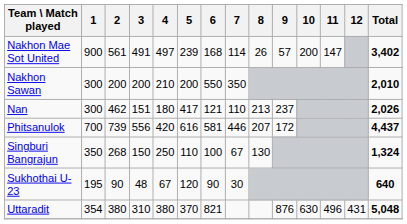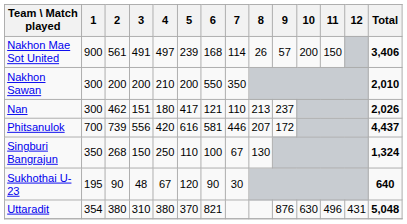 <table class="wikitable sortable" style="font-size: 74%; text-align:center;">
 <tr>
 <th style="width:76px;">Team \ Match played</th>
 <th align=center>1</th>
 <th align=center>2</th>
 <th align=center>3</th>
 <th align=center>4</th>
 <th align=center>5</th>
 <th align=center>6</th>
 <th align=center>7</th>
 <th align=center>8</th>
 <th align=center>9</th>
 <th align=center>10</th>
 <th align=center>11</th>
 <th align=center>12</th>
 <th align=center>Total</th>
 </tr>
 <tr align=center>
 <td align=left><a href='#'>Nakhon Mae Sot United</a></td>
 <td>900</td>
 <td>561</td>
 <td>491</td>
 <td>497</td>
 <td>239</td>
 <td>168</td>
 <td>114</td>
 <td>26</td>
 <td>57</td>
 <td>200</td>
-<td>147</td>
+<td>150</td>
 <td bgcolor="#c8ccd1"></td>
-<td><strong>3,402</strong></td>
+<td><strong>3,406</strong></td>
 </tr>
 <tr align=center>
 <td align=left><a href='#'>Nakhon Sawan</a></td>
 <td>300</td>
 <td>200</td>
 <td>200</td>
 <td>210</td>
 <td>200</td>
 <td>550</td>
 <td>350</td>
 <td bgcolor="#c8ccd1"  colspan="5"></td>
 <td><strong>2,010</strong></td>
 </tr>
 <tr align=center>
 <td align=left><a href='#'>Nan</a></td>
 <td>300</td>
 <td>462</td>
 <td>151</td>
 <td>180</td>
 <td>417</td>
 <td>121</td>
 <td>110</td>
 <td>213</td>
 <td>237</td>
 <td bgcolor="#c8ccd1"  colspan="3"></td>
 <td><strong>2,026</strong></td>
 </tr>
 <tr align=center>
 <td align=left><a href='#'>Phitsanulok</a></td>
 <td>700</td>
 <td>739</td>
 <td>556</td>
 <td>420</td>
 <td>616</td>
 <td>581</td>
 <td>446</td>
 <td>207</td>
 <td>172</td>
 <td bgcolor="#c8ccd1"  colspan="3"></td>
 <td><strong>4,437</strong></td>
 </tr>
 <tr align=center>
 <td align=left><a href='#'>Singburi Bangrajun</a></td>
 <td>350</td>
 <td>268</td>
 <td>150</td>
 <td>250</td>
 <td>110</td>
 <td>100</td>
 <td>67</td>
 <td>130</td>
 <td bgcolor="#c8ccd1"  colspan="4"></td>
 <td><strong>1,324</strong></td>
 </tr>
 <tr align=center>
 <td align=left><a href='#'>Sukhothai U-23</a></td>
 <td>195</td>
 <td>90</td>
 <td>48</td>
 <td>67</td>
 <td>120</td>
 <td>90</td>
 <td>30</td>
 <td bgcolor="#c8ccd1"  colspan="5"></td>
 <td><strong>640</strong></td>
 </tr>
 <tr align=center>
 <td align=left><a href='#'>Uttaradit</a></td>
 <td>354</td>
 <td>380</td>
 <td>310</td>
 <td>380</td>
 <td>370</td>
 <td>821</td>
 <td></td>
 <td></td>
 <td>876</td>
 <td>630</td>
 <td>496</td>
 <td>431</td>
 <td><strong>5,048</strong></td>
 </tr>
 <tr align=center>
 </tr>
 </table>
